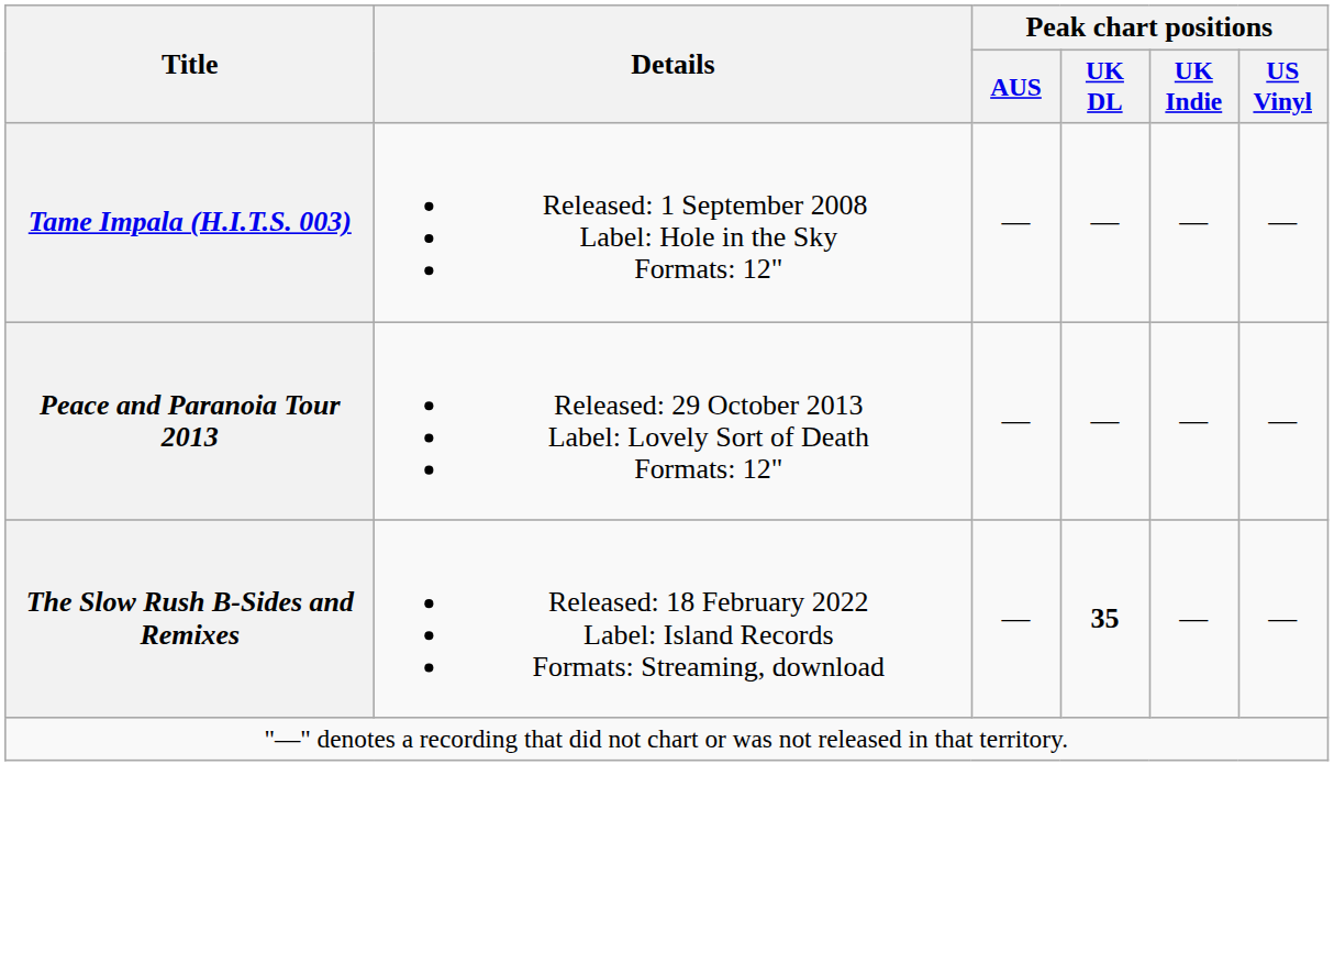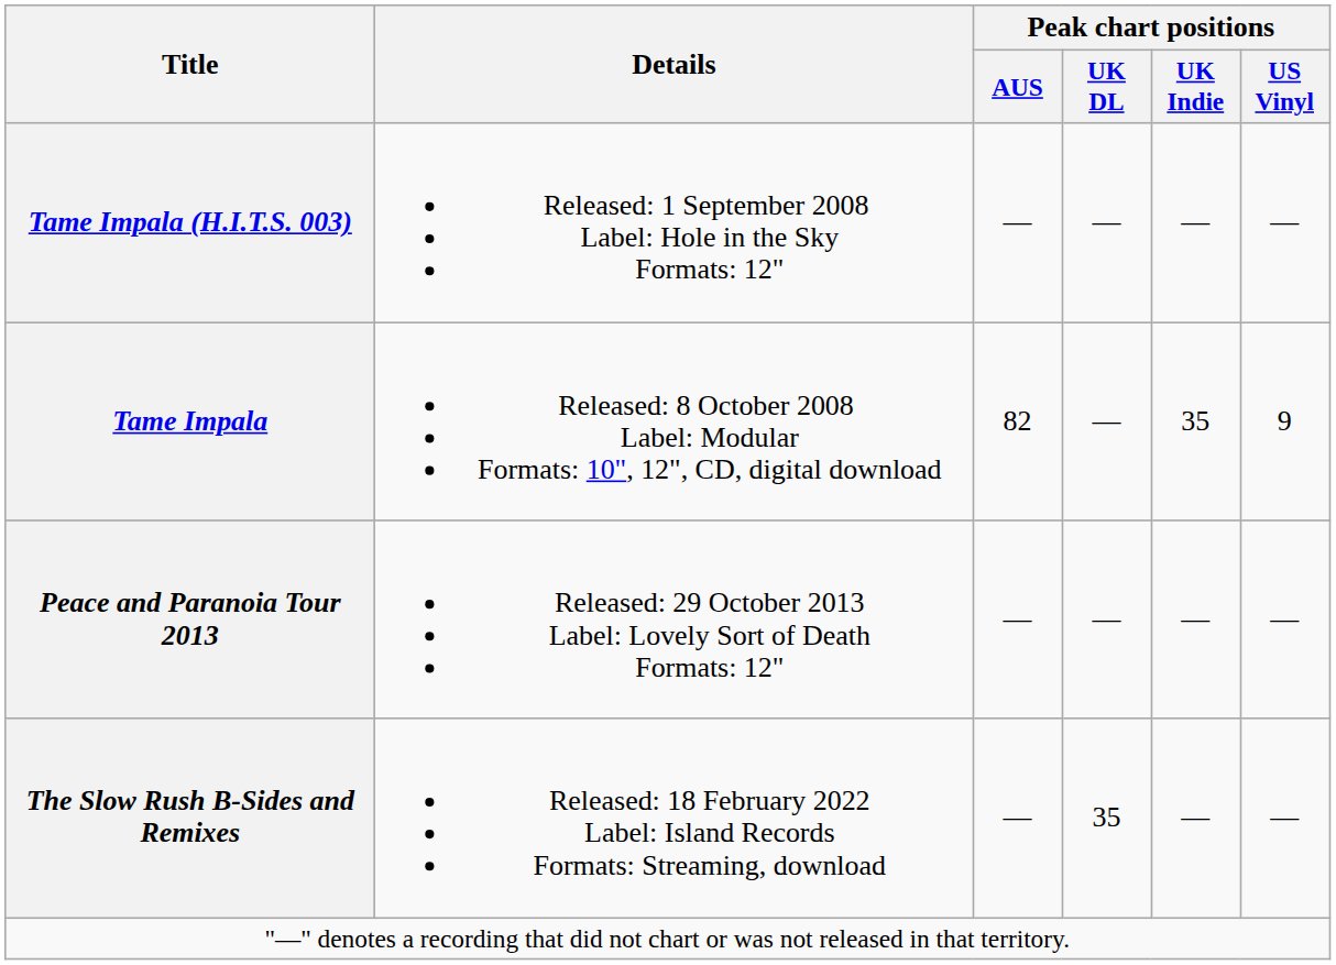 <table class="wikitable plainrowheaders" style="text-align:center;" border="1">
 <tr>
 <th scope="col" rowspan="2" style="width:12.5em;">Title</th>
 <th scope="col" rowspan="2" style="width:20.5em;">Details</th>
 <th scope="col" colspan="4">Peak chart positions</th>
 </tr>
 <tr>
 <th scope="col" style="width:3em;font-size:90%;"><a href='#'>AUS</a><br></th>
 <th scope="col" style="width:3em;font-size:90%;"><a href='#'>UK<br>DL</a><br></th>
 <th scope="col" style="width:3em;font-size:90%;"><a href='#'>UK<br>Indie</a><br></th>
 <th scope="col" style="width:3em;font-size:90%;"><a href='#'>US<br>Vinyl</a><br></th>
 </tr>
 <tr>
 <th scope="row"><em><a href='#'>Tame Impala (H.I.T.S. 003)</a></em></th>
 <td><br><ul><li>Released: 1 September 2008 </li><li>Label: Hole in the Sky </li><li>Formats: 12"</li></ul></td>
 <td>—</td>
 <td>—</td>
 <td>—</td>
 <td>—</td>
 </tr>
 <tr>
+<th scope="row"><em><a href='#'>Tame Impala</a></em></th>
+<td><br><ul><li>Released: 8 October 2008 </li><li>Label: Modular </li><li>Formats: <a href='#'>10"</a>, 12", CD, digital download</li></ul></td>
+<td>82</td>
+<td>—</td>
+<td>35</td>
+<td>9</td>
+</tr>
+<tr>
 <th scope="row"><em>Peace and Paranoia Tour 2013</em><br></th>
 <td><br><ul><li>Released: 29 October 2013 </li><li>Label: Lovely Sort of Death </li><li>Formats: 12"</li></ul></td>
 <td>—</td>
 <td>—</td>
 <td>—</td>
 <td>—</td>
 </tr>
 <tr>
 <th scope="row"><em>The Slow Rush B-Sides and Remixes</em></th>
 <td><br><ul><li>Released: 18 February 2022</li><li>Label: Island Records</li><li>Formats: Streaming, download</li></ul></td>
 <td>—</td>
-<td><strong>35</strong></td>
+<td>35</td>
 <td>—</td>
 <td>—</td>
 </tr>
 <tr>
 <td colspan="6" style="font-size:90%">"—" denotes a recording that did not chart or was not released in that territory.</td>
 </tr>
 </table>
